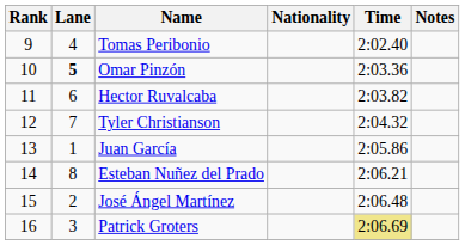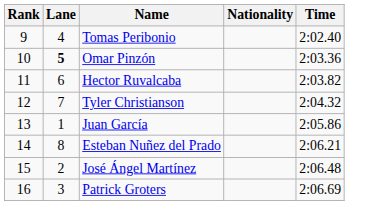 <table class="wikitable sortable" style="text-align:center">
 <tr>
 <th>Rank</th>
 <th>Lane</th>
 <th>Name</th>
 <th>Nationality</th>
 <th>Time</th>
-<th>Notes</th>
 </tr>
 <tr>
 <td>9</td>
 <td>4</td>
 <td align="left"><a href='#'>Tomas Peribonio</a></td>
 <td align="left"></td>
 <td>2:02.40</td>
-<td></td>
 </tr>
 <tr>
 <td>10</td>
 <td><strong>5</strong></td>
 <td align="left"><a href='#'>Omar Pinzón</a></td>
 <td align="left"></td>
 <td>2:03.36</td>
-<td></td>
 </tr>
 <tr>
 <td>11</td>
 <td>6</td>
 <td align="left"><a href='#'>Hector Ruvalcaba</a></td>
 <td align="left"></td>
 <td>2:03.82</td>
-<td></td>
 </tr>
 <tr>
 <td>12</td>
 <td>7</td>
 <td align="left"><a href='#'>Tyler Christianson</a></td>
 <td align="left"></td>
 <td>2:04.32</td>
-<td></td>
 </tr>
 <tr>
 <td>13</td>
 <td>1</td>
 <td align="left"><a href='#'>Juan García</a></td>
 <td align="left"></td>
 <td>2:05.86</td>
-<td></td>
 </tr>
 <tr>
 <td>14</td>
 <td>8</td>
 <td align="left"><a href='#'>Esteban Nuñez del Prado</a></td>
 <td align="left"></td>
 <td>2:06.21</td>
-<td></td>
 </tr>
 <tr>
 <td>15</td>
 <td>2</td>
 <td align="left"><a href='#'>José Ángel Martínez</a></td>
 <td align="left"></td>
 <td>2:06.48</td>
-<td></td>
 </tr>
 <tr>
 <td>16</td>
 <td>3</td>
 <td align="left"><a href='#'>Patrick Groters</a></td>
 <td align="left"></td>
-<td style="background: khaki;">2:06.69</td>
-<td></td>
+<td>2:06.69</td>
 </tr>
 </table>
